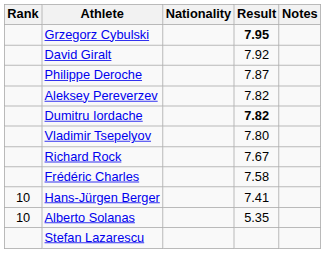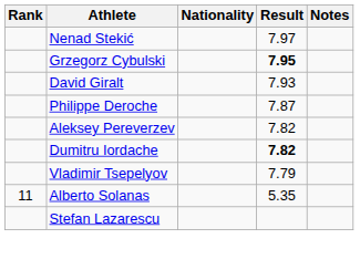 <table class="wikitable sortable" style="text-align:center">
 <tr>
 <th>Rank</th>
 <th>Athlete</th>
 <th>Nationality</th>
 <th>Result</th>
 <th>Notes</th>
+</tr>
+<tr>
+<td></td>
+<td align=left><a href='#'>Nenad Stekić</a></td>
+<td align=left></td>
+<td>7.97</td>
+<td></td>
 </tr>
 <tr>
 <td></td>
 <td align=left><a href='#'>Grzegorz Cybulski</a></td>
 <td align=left></td>
 <td><strong>7.95</strong></td>
 <td></td>
 </tr>
 <tr>
 <td></td>
 <td align=left><a href='#'>David Giralt</a></td>
 <td align=left></td>
-<td>7.92</td>
+<td>7.93</td>
 <td></td>
 </tr>
 <tr>
 <td></td>
 <td align=left><a href='#'>Philippe Deroche</a></td>
 <td align=left></td>
 <td>7.87</td>
 <td></td>
 </tr>
 <tr>
 <td></td>
 <td align=left><a href='#'>Aleksey Pereverzev</a></td>
 <td align=left></td>
 <td>7.82</td>
 <td></td>
 </tr>
 <tr>
 <td></td>
 <td align=left><a href='#'>Dumitru Iordache</a></td>
 <td align=left></td>
 <td><strong>7.82</strong></td>
 <td></td>
 </tr>
 <tr>
 <td></td>
 <td align=left><a href='#'>Vladimir Tsepelyov</a></td>
 <td align=left></td>
-<td>7.80</td>
+<td>7.79</td>
 <td></td>
 </tr>
 <tr>
-<td></td>
-<td align=left><a href='#'>Richard Rock</a></td>
-<td align=left></td>
-<td>7.67</td>
-<td></td>
-</tr>
-<tr>
-<td></td>
-<td align=left><a href='#'>Frédéric Charles</a></td>
-<td align=left></td>
-<td>7.58</td>
-<td></td>
-</tr>
-<tr>
-<td>10</td>
-<td align=left><a href='#'>Hans-Jürgen Berger</a></td>
-<td align=left></td>
-<td>7.41</td>
-<td></td>
-</tr>
-<tr>
-<td>10</td>
+<td>11</td>
 <td align=left><a href='#'>Alberto Solanas</a></td>
 <td align=left></td>
 <td>5.35</td>
 <td></td>
 </tr>
 <tr>
 <td></td>
 <td align=left><a href='#'>Stefan Lazarescu</a></td>
 <td align=left></td>
 <td></td>
 <td></td>
 </tr>
 </table>
